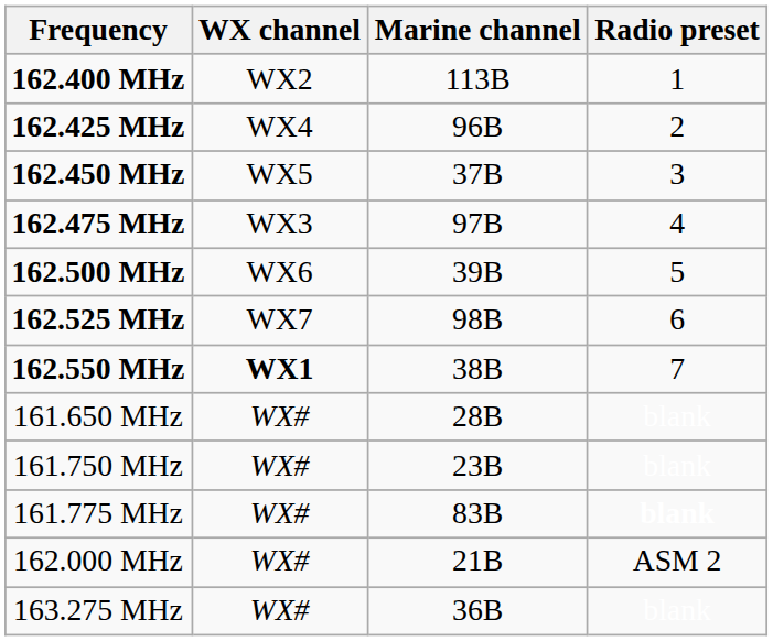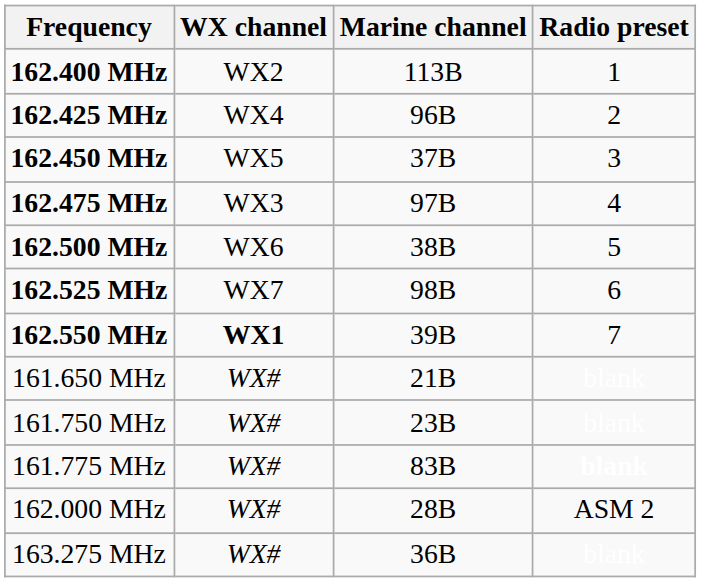 <table class="wikitable sortable" align="right" style="text-align: center">
 <tr>
 <th>Frequency</th>
 <th>WX channel</th>
 <th>Marine channel</th>
 <th>Radio preset</th>
 </tr>
 <tr>
 <td><strong>162.400 MHz</strong></td>
 <td>WX2</td>
 <td>113B</td>
 <td>1</td>
 </tr>
 <tr>
 <td><strong>162.425 MHz</strong></td>
 <td>WX4</td>
 <td>96B</td>
 <td>2</td>
 </tr>
 <tr>
 <td><strong>162.450 MHz</strong></td>
 <td>WX5</td>
 <td>37B</td>
 <td>3</td>
 </tr>
 <tr>
 <td><strong>162.475 MHz</strong></td>
 <td>WX3</td>
 <td>97B</td>
 <td>4</td>
 </tr>
 <tr>
 <td><strong>162.500 MHz</strong></td>
 <td>WX6</td>
-<td>39B</td>
+<td>38B</td>
 <td>5</td>
 </tr>
 <tr>
 <td><strong>162.525 MHz</strong></td>
 <td>WX7</td>
 <td>98B</td>
 <td>6</td>
 </tr>
 <tr>
 <td><strong>162.550 MHz</strong></td>
 <td><strong>WX1</strong></td>
-<td>38B</td>
+<td>39B</td>
 <td>7</td>
 </tr>
 <tr>
 <td>161.650 MHz</td>
 <td><em>WX#</em></td>
-<td>28B</td>
+<td>21B</td>
 <td style="color: white">blank</td>
 </tr>
 <tr>
 <td>161.750 MHz</td>
 <td><em>WX#</em></td>
 <td>23B</td>
 <td style="color: white">blank</td>
 </tr>
 <tr>
 <td>161.775 MHz</td>
 <td><em>WX#</em></td>
 <td>83B</td>
 <td style="color: white"><strong>blank</strong></td>
 </tr>
 <tr>
 <td>162.000 MHz</td>
 <td><em>WX#</em></td>
-<td>21B</td>
+<td>28B</td>
 <td>ASM 2</td>
 </tr>
 <tr>
 <td>163.275 MHz</td>
 <td><em>WX#</em></td>
 <td>36B</td>
 <td style="color: white">blank</td>
 </tr>
 </table>
